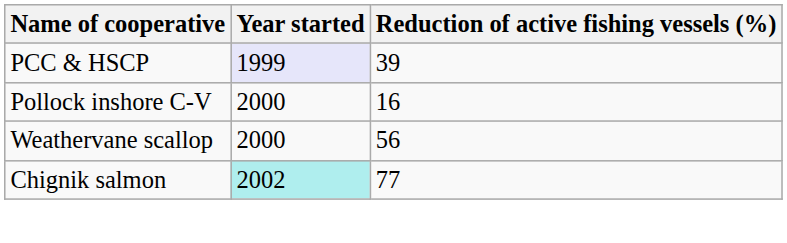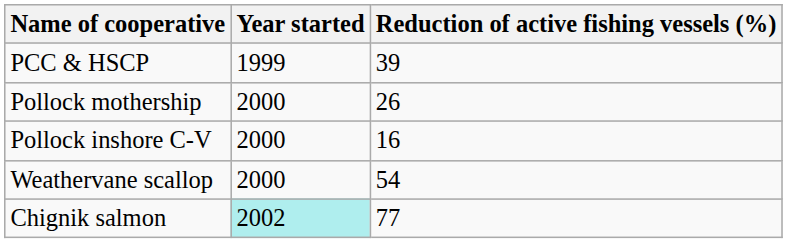 <table class="wikitable">
 <tr>
 <th>Name of cooperative</th>
 <th>Year started</th>
 <th>Reduction of active fishing vessels (%)</th>
 </tr>
 <tr>
 <td>PCC & HSCP</td>
-<td style="background: lavender;">1999</td>
+<td>1999</td>
 <td>39</td>
+</tr>
+<tr>
+<td>Pollock mothership</td>
+<td>2000</td>
+<td>26</td>
 </tr>
 <tr>
 <td>Pollock inshore C-V</td>
 <td>2000</td>
 <td>16</td>
 </tr>
 <tr>
 <td>Weathervane scallop</td>
 <td>2000</td>
-<td>56</td>
+<td>54</td>
 </tr>
 <tr>
 <td>Chignik salmon</td>
 <td style="background: paleturquoise;">2002</td>
 <td>77</td>
 </tr>
 </table>
